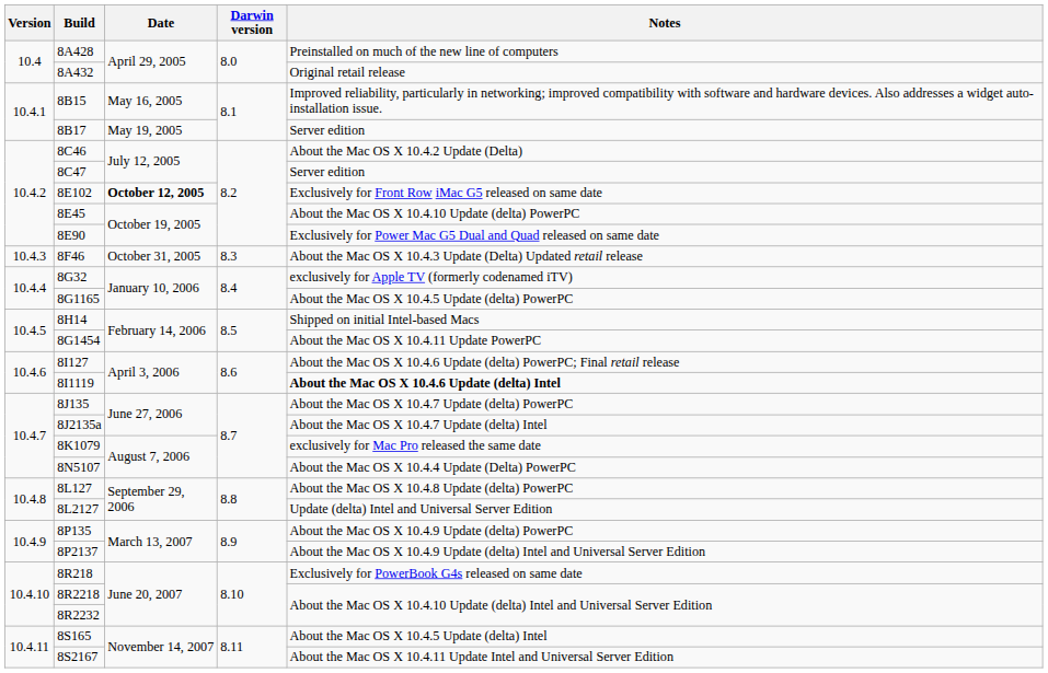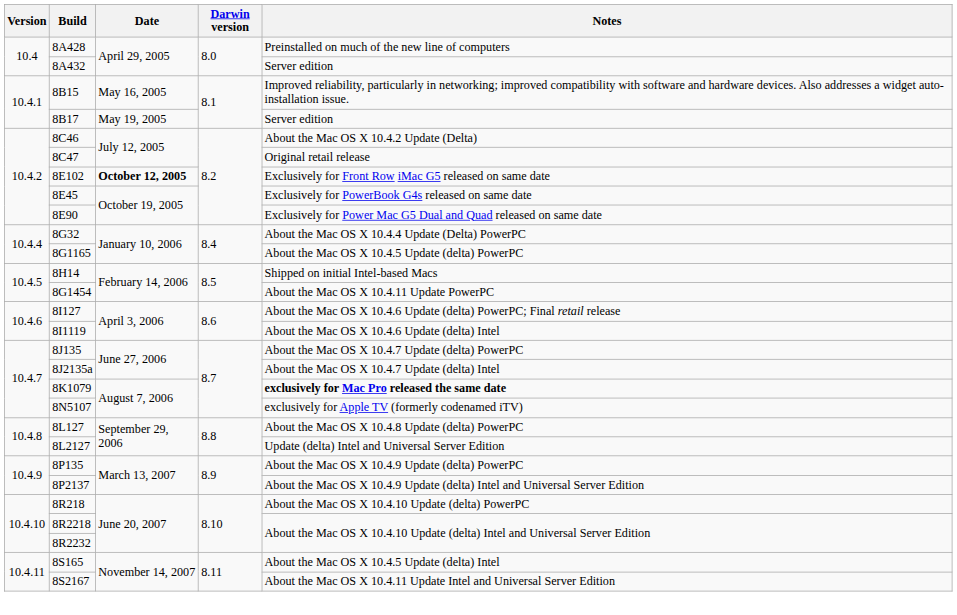 <table class=wikitable>
 <tr>
 <th>Version</th>
 <th>Build</th>
 <th style=width:128px>Date</th>
 <th style=width:76px><a href='#'>Darwin</a> version</th>
 <th>Notes</th>
 </tr>
 <tr>
 <td style=text-align:center rowspan=2>10.4</td>
 <td>8A428</td>
 <td rowspan=2>April 29, 2005</td>
 <td rowspan=2>8.0</td>
 <td>Preinstalled on much of the new line of computers</td>
 </tr>
 <tr>
 <td>8A432</td>
-<td>Original retail release</td>
+<td>Server edition</td>
 </tr>
 <tr>
 <td style=text-align:center rowspan=2>10.4.1</td>
 <td>8B15</td>
 <td>May 16, 2005</td>
 <td rowspan=2>8.1</td>
 <td>Improved reliability, particularly in networking; improved compatibility with software and hardware devices. Also addresses a widget auto-installation issue.</td>
 </tr>
 <tr>
 <td>8B17</td>
 <td>May 19, 2005</td>
 <td>Server edition</td>
 </tr>
 <tr>
 <td style=text-align:center rowspan=5>10.4.2</td>
 <td>8C46</td>
 <td rowspan=2>July 12, 2005</td>
 <td rowspan=5>8.2</td>
 <td>About the Mac OS X 10.4.2 Update (Delta)</td>
 </tr>
 <tr>
 <td>8C47</td>
-<td>Server edition</td>
+<td>Original retail release</td>
 </tr>
 <tr>
 <td>8E102</td>
 <td><strong>October 12, 2005</strong></td>
 <td>Exclusively for <a href='#'>Front Row</a> <a href='#'>iMac G5</a> released on same date</td>
 </tr>
 <tr>
 <td>8E45</td>
 <td rowspan=2>October 19, 2005</td>
-<td>About the Mac OS X 10.4.10 Update (delta) PowerPC</td>
+<td>Exclusively for <a href='#'>PowerBook G4s</a> released on same date</td>
 </tr>
 <tr>
 <td>8E90</td>
 <td>Exclusively for <a href='#'>Power Mac G5 Dual and Quad</a> released on same date</td>
 </tr>
 <tr>
-<td style=text-align:center>10.4.3</td>
-<td>8F46</td>
-<td>October 31, 2005</td>
-<td>8.3</td>
-<td>About the Mac OS X 10.4.3 Update (Delta) Updated <em>retail</em> release</td>
-</tr>
-<tr>
 <td style=text-align:center rowspan=2>10.4.4</td>
 <td>8G32</td>
 <td rowspan=2>January 10, 2006</td>
 <td rowspan=2>8.4</td>
-<td>exclusively for <a href='#'>Apple TV</a> (formerly codenamed iTV)</td>
+<td>About the Mac OS X 10.4.4 Update (Delta) PowerPC</td>
 </tr>
 <tr>
 <td>8G1165</td>
 <td>About the Mac OS X 10.4.5 Update (delta) PowerPC</td>
 </tr>
 <tr>
 <td style=text-align:center rowspan=2>10.4.5</td>
 <td>8H14</td>
 <td rowspan=2>February 14, 2006</td>
 <td rowspan=2>8.5</td>
 <td>Shipped on initial Intel-based Macs</td>
 </tr>
 <tr>
 <td>8G1454</td>
 <td>About the Mac OS X 10.4.11 Update PowerPC</td>
 </tr>
 <tr>
 <td style=text-align:center rowspan=2>10.4.6</td>
 <td>8I127</td>
 <td rowspan=2>April 3, 2006</td>
 <td rowspan=2>8.6</td>
 <td>About the Mac OS X 10.4.6 Update (delta) PowerPC; Final <em>retail</em> release</td>
 </tr>
 <tr>
 <td>8I1119</td>
-<td><strong>About the Mac OS X 10.4.6 Update (delta) Intel</strong></td>
+<td>About the Mac OS X 10.4.6 Update (delta) Intel</td>
 </tr>
 <tr>
 <td style=text-align:center rowspan=4>10.4.7</td>
 <td>8J135</td>
 <td rowspan=2>June 27, 2006</td>
 <td rowspan=4>8.7</td>
 <td>About the Mac OS X 10.4.7 Update (delta) PowerPC</td>
 </tr>
 <tr>
 <td>8J2135a</td>
 <td>About the Mac OS X 10.4.7 Update (delta) Intel</td>
 </tr>
 <tr>
 <td>8K1079</td>
 <td rowspan=2>August 7, 2006</td>
-<td>exclusively for <a href='#'>Mac Pro</a> released the same date</td>
+<td><strong>exclusively for <a href='#'>Mac Pro</a> released the same date</strong></td>
 </tr>
 <tr>
 <td>8N5107</td>
-<td>About the Mac OS X 10.4.4 Update (Delta) PowerPC</td>
+<td>exclusively for <a href='#'>Apple TV</a> (formerly codenamed iTV)</td>
 </tr>
 <tr>
 <td style=text-align:center rowspan=2>10.4.8</td>
 <td>8L127</td>
 <td rowspan=2>September 29, 2006</td>
 <td rowspan=2>8.8</td>
 <td>About the Mac OS X 10.4.8 Update (delta) PowerPC</td>
 </tr>
 <tr>
 <td>8L2127</td>
 <td>Update (delta) Intel and Universal Server Edition</td>
 </tr>
 <tr>
 <td style=text-align:center rowspan=2>10.4.9</td>
 <td>8P135</td>
 <td rowspan=2>March 13, 2007</td>
 <td rowspan=2>8.9</td>
 <td>About the Mac OS X 10.4.9 Update (delta) PowerPC</td>
 </tr>
 <tr>
 <td>8P2137</td>
 <td>About the Mac OS X 10.4.9 Update (delta) Intel and Universal Server Edition</td>
 </tr>
 <tr>
 <td style=text-align:center rowspan=3>10.4.10</td>
 <td>8R218</td>
 <td rowspan=3>June 20, 2007</td>
 <td rowspan=3>8.10</td>
-<td>Exclusively for <a href='#'>PowerBook G4s</a> released on same date</td>
+<td>About the Mac OS X 10.4.10 Update (delta) PowerPC</td>
 </tr>
 <tr>
 <td>8R2218</td>
 <td rowspan=2>About the Mac OS X 10.4.10 Update (delta) Intel and Universal Server Edition</td>
 </tr>
 <tr>
 <td>8R2232</td>
 </tr>
 <tr>
 <td style=text-align:center rowspan=2>10.4.11</td>
 <td>8S165</td>
 <td rowspan=2>November 14, 2007</td>
 <td rowspan=2>8.11</td>
 <td>About the Mac OS X 10.4.5 Update (delta) Intel</td>
 </tr>
 <tr>
 <td>8S2167</td>
 <td>About the Mac OS X 10.4.11 Update Intel and Universal Server Edition</td>
 </tr>
 </table>
